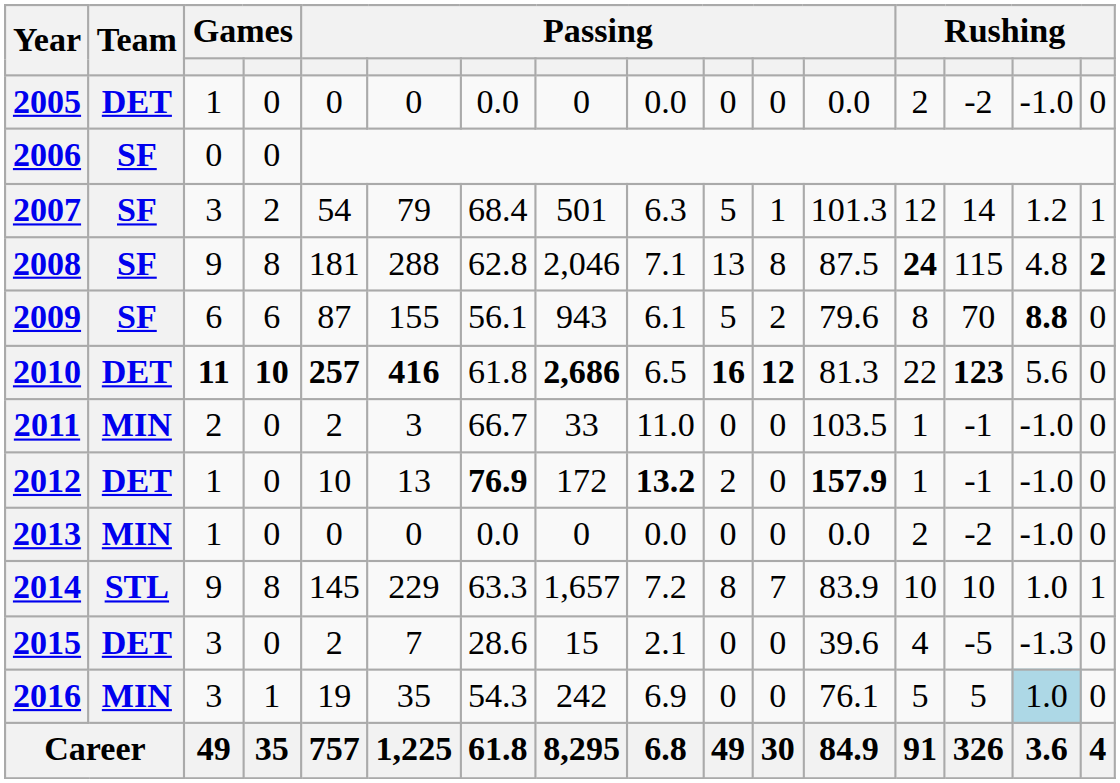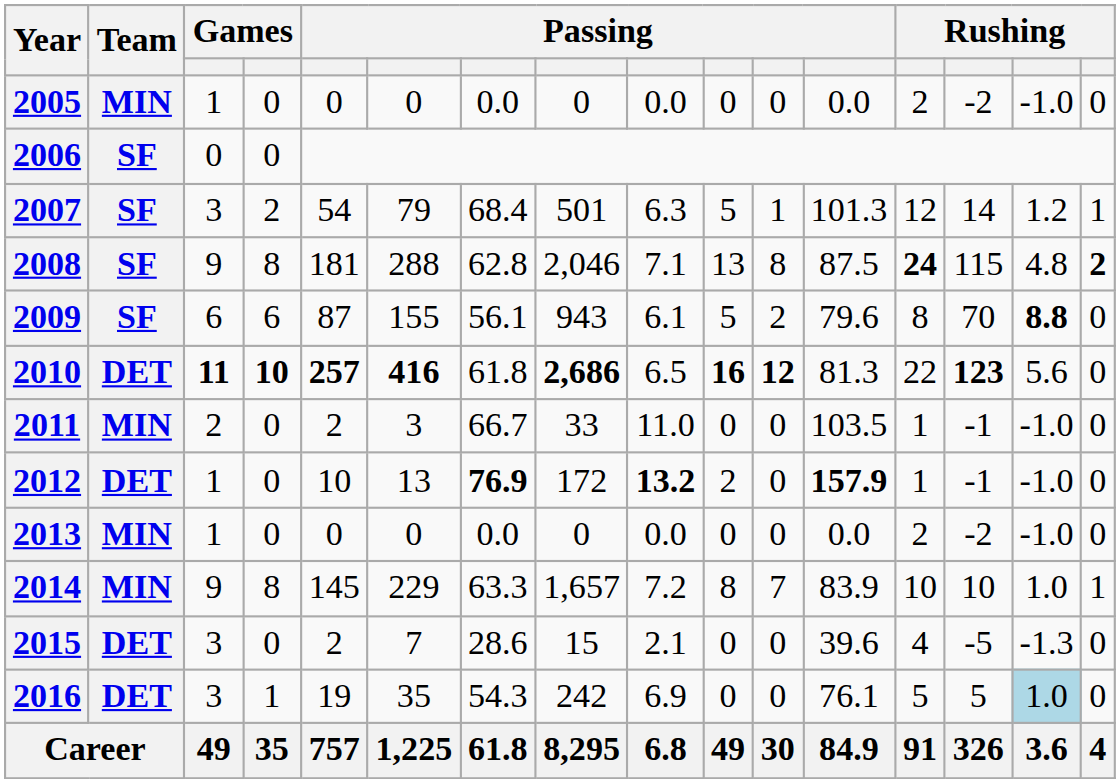 <table class="wikitable" style="text-align:center;">
 <tr>
 <th rowspan="2">Year</th>
 <th rowspan="2">Team</th>
 <th colspan="2">Games</th>
 <th colspan="8">Passing</th>
 <th colspan="4">Rushing</th>
 </tr>
 <tr>
 <th></th>
 <th></th>
 <th></th>
 <th></th>
 <th></th>
 <th></th>
 <th></th>
 <th></th>
 <th></th>
 <th></th>
 <th></th>
 <th></th>
 <th></th>
 <th></th>
 </tr>
 <tr>
 <th><a href='#'>2005</a></th>
-<th><a href='#'>DET</a></th>
+<th><a href='#'>MIN</a></th>
 <td>1</td>
 <td>0</td>
 <td>0</td>
 <td>0</td>
 <td>0.0</td>
 <td>0</td>
 <td>0.0</td>
 <td>0</td>
 <td>0</td>
 <td>0.0</td>
 <td>2</td>
 <td>-2</td>
 <td>-1.0</td>
 <td>0</td>
 </tr>
 <tr>
 <th><a href='#'>2006</a></th>
 <th><a href='#'>SF</a></th>
 <td>0</td>
 <td>0</td>
 <td colspan="12"></td>
 </tr>
 <tr>
 <th><a href='#'>2007</a></th>
 <th><a href='#'>SF</a></th>
 <td>3</td>
 <td>2</td>
 <td>54</td>
 <td>79</td>
 <td>68.4</td>
 <td>501</td>
 <td>6.3</td>
 <td>5</td>
 <td>1</td>
 <td>101.3</td>
 <td>12</td>
 <td>14</td>
 <td>1.2</td>
 <td>1</td>
 </tr>
 <tr>
 <th><a href='#'>2008</a></th>
 <th><a href='#'>SF</a></th>
 <td>9</td>
 <td>8</td>
 <td>181</td>
 <td>288</td>
 <td>62.8</td>
 <td>2,046</td>
 <td>7.1</td>
 <td>13</td>
 <td>8</td>
 <td>87.5</td>
 <td><strong>24</strong></td>
 <td>115</td>
 <td>4.8</td>
 <td><strong>2</strong></td>
 </tr>
 <tr>
 <th><a href='#'>2009</a></th>
 <th><a href='#'>SF</a></th>
 <td>6</td>
 <td>6</td>
 <td>87</td>
 <td>155</td>
 <td>56.1</td>
 <td>943</td>
 <td>6.1</td>
 <td>5</td>
 <td>2</td>
 <td>79.6</td>
 <td>8</td>
 <td>70</td>
 <td><strong>8.8</strong></td>
 <td>0</td>
 </tr>
 <tr>
 <th><a href='#'>2010</a></th>
 <th><a href='#'>DET</a></th>
 <td><strong>11</strong></td>
 <td><strong>10</strong></td>
 <td><strong>257</strong></td>
 <td><strong>416</strong></td>
 <td>61.8</td>
 <td><strong>2,686</strong></td>
 <td>6.5</td>
 <td><strong>16</strong></td>
 <td><strong>12</strong></td>
 <td>81.3</td>
 <td>22</td>
 <td><strong>123</strong></td>
 <td>5.6</td>
 <td>0</td>
 </tr>
 <tr>
 <th><a href='#'>2011</a></th>
 <th><a href='#'>MIN</a></th>
 <td>2</td>
 <td>0</td>
 <td>2</td>
 <td>3</td>
 <td>66.7</td>
 <td>33</td>
 <td>11.0</td>
 <td>0</td>
 <td>0</td>
 <td>103.5</td>
 <td>1</td>
 <td>-1</td>
 <td>-1.0</td>
 <td>0</td>
 </tr>
 <tr>
 <th><a href='#'>2012</a></th>
 <th><a href='#'>DET</a></th>
 <td>1</td>
 <td>0</td>
 <td>10</td>
 <td>13</td>
 <td><strong>76.9</strong></td>
 <td>172</td>
 <td><strong>13.2</strong></td>
 <td>2</td>
 <td>0</td>
 <td><strong>157.9</strong></td>
 <td>1</td>
 <td>-1</td>
 <td>-1.0</td>
 <td>0</td>
 </tr>
 <tr>
 <th><a href='#'>2013</a></th>
 <th><a href='#'>MIN</a></th>
 <td>1</td>
 <td>0</td>
 <td>0</td>
 <td>0</td>
 <td>0.0</td>
 <td>0</td>
 <td>0.0</td>
 <td>0</td>
 <td>0</td>
 <td>0.0</td>
 <td>2</td>
 <td>-2</td>
 <td>-1.0</td>
 <td>0</td>
 </tr>
 <tr>
 <th><a href='#'>2014</a></th>
-<th><a href='#'>STL</a></th>
+<th><a href='#'>MIN</a></th>
 <td>9</td>
 <td>8</td>
 <td>145</td>
 <td>229</td>
 <td>63.3</td>
 <td>1,657</td>
 <td>7.2</td>
 <td>8</td>
 <td>7</td>
 <td>83.9</td>
 <td>10</td>
 <td>10</td>
 <td>1.0</td>
 <td>1</td>
 </tr>
 <tr>
 <th><a href='#'>2015</a></th>
 <th><a href='#'>DET</a></th>
 <td>3</td>
 <td>0</td>
 <td>2</td>
 <td>7</td>
 <td>28.6</td>
 <td>15</td>
 <td>2.1</td>
 <td>0</td>
 <td>0</td>
 <td>39.6</td>
 <td>4</td>
 <td>-5</td>
 <td>-1.3</td>
 <td>0</td>
 </tr>
 <tr>
 <th><a href='#'>2016</a></th>
-<th><a href='#'>MIN</a></th>
+<th><a href='#'>DET</a></th>
 <td>3</td>
 <td>1</td>
 <td>19</td>
 <td>35</td>
 <td>54.3</td>
 <td>242</td>
 <td>6.9</td>
 <td>0</td>
 <td>0</td>
 <td>76.1</td>
 <td>5</td>
 <td>5</td>
 <td style="background: lightblue;">1.0</td>
 <td>0</td>
 </tr>
 <tr>
 <th colspan="2">Career</th>
 <th>49</th>
 <th>35</th>
 <th>757</th>
 <th>1,225</th>
 <th>61.8</th>
 <th>8,295</th>
 <th>6.8</th>
 <th>49</th>
 <th>30</th>
 <th>84.9</th>
 <th>91</th>
 <th>326</th>
 <th>3.6</th>
 <th>4</th>
 </tr>
 </table>
